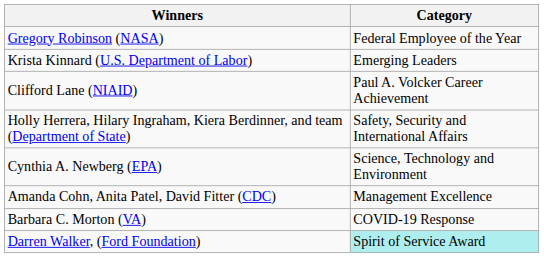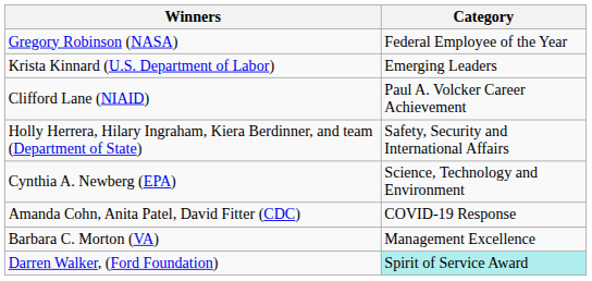 <table class="wikitable sortable mw-collapsible">
 <tr>
 <th>Winners</th>
 <th>Category</th>
 </tr>
 <tr>
 <td><a href='#'>Gregory Robinson</a> (<a href='#'>NASA</a>)</td>
 <td>Federal Employee of the Year</td>
 </tr>
 <tr>
 <td>Krista Kinnard (<a href='#'>U.S. Department of Labor</a>)</td>
 <td>Emerging Leaders</td>
 </tr>
 <tr>
 <td>Clifford Lane (<a href='#'>NIAID</a>)</td>
 <td>Paul A. Volcker Career Achievement</td>
 </tr>
 <tr>
 <td>Holly Herrera, Hilary Ingraham, Kiera Berdinner, and team (<a href='#'>Department of State</a>)</td>
 <td>Safety, Security and International Affairs</td>
 </tr>
 <tr>
 <td>Cynthia A. Newberg (<a href='#'>EPA</a>)</td>
 <td>Science, Technology and Environment</td>
 </tr>
 <tr>
 <td>Amanda Cohn, Anita Patel, David Fitter (<a href='#'>CDC</a>)</td>
-<td>Management Excellence</td>
+<td>COVID-19 Response</td>
 </tr>
 <tr>
 <td>Barbara C. Morton (<a href='#'>VA</a>)</td>
-<td>COVID-19 Response</td>
+<td>Management Excellence</td>
 </tr>
 <tr>
 <td><a href='#'>Darren Walker</a>, (<a href='#'>Ford Foundation</a>)</td>
 <td style="background: paleturquoise;">Spirit of Service Award</td>
 </tr>
 </table>
